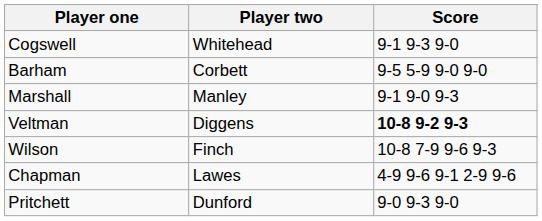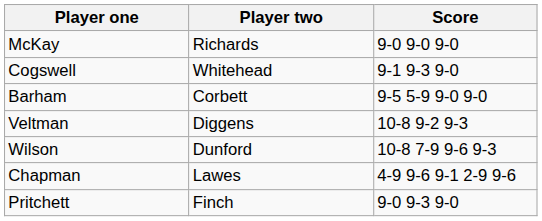 <table class="wikitable">
 <tr>
 <th width=170>Player one</th>
 <th width=170>Player two</th>
 <th width=150>Score</th>
+</tr>
+<tr>
+<td> McKay</td>
+<td> Richards</td>
+<td>9-0 9-0 9-0</td>
 </tr>
 <tr>
 <td> Cogswell</td>
 <td> Whitehead</td>
 <td>9-1 9-3 9-0</td>
 </tr>
 <tr>
 <td> Barham</td>
 <td> Corbett</td>
 <td>9-5 5-9 9-0 9-0</td>
 </tr>
 <tr>
-<td> Marshall</td>
-<td> Manley</td>
-<td>9-1 9-0 9-3</td>
-</tr>
-<tr>
 <td> Veltman</td>
 <td> Diggens</td>
-<td><strong>10-8 9-2 9-3</strong></td>
+<td>10-8 9-2 9-3</td>
 </tr>
 <tr>
 <td> Wilson</td>
-<td> Finch</td>
+<td> Dunford</td>
 <td>10-8 7-9 9-6 9-3</td>
 </tr>
 <tr>
 <td> Chapman</td>
 <td> Lawes</td>
 <td>4-9 9-6 9-1 2-9 9-6</td>
 </tr>
 <tr>
 <td> Pritchett</td>
-<td> Dunford</td>
+<td> Finch</td>
 <td>9-0 9-3 9-0</td>
 </tr>
 </table>
